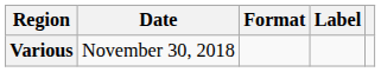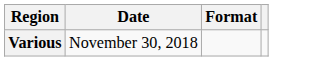 <table class="wikitable plainrowheaders">
 <tr>
 <th scope="col">Region</th>
 <th scope="col">Date</th>
 <th scope="col">Format</th>
-<th scope="col">Label</th>
 <th scope="col"></th>
 </tr>
 <tr>
 <th scope="row">Various</th>
 <td>November 30, 2018</td>
 <td></td>
 <td></td>
-<td></td>
 </tr>
 </table>
